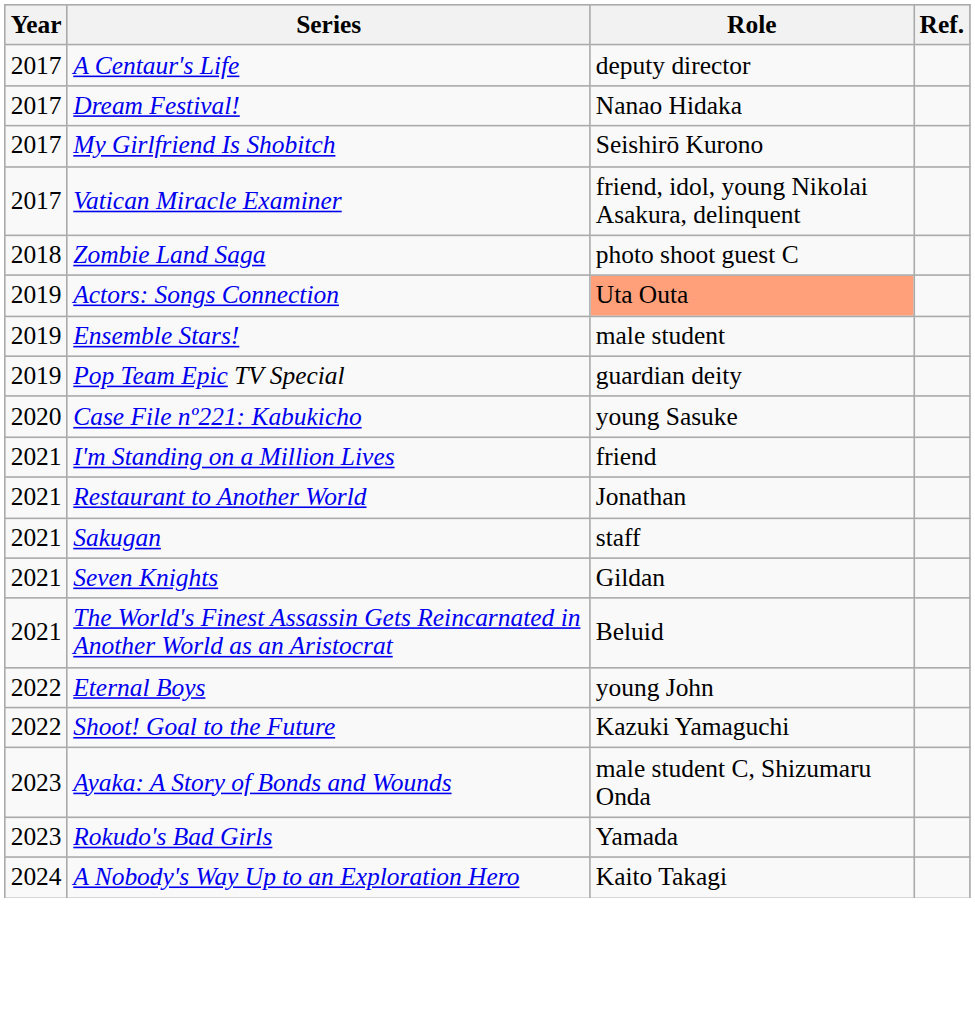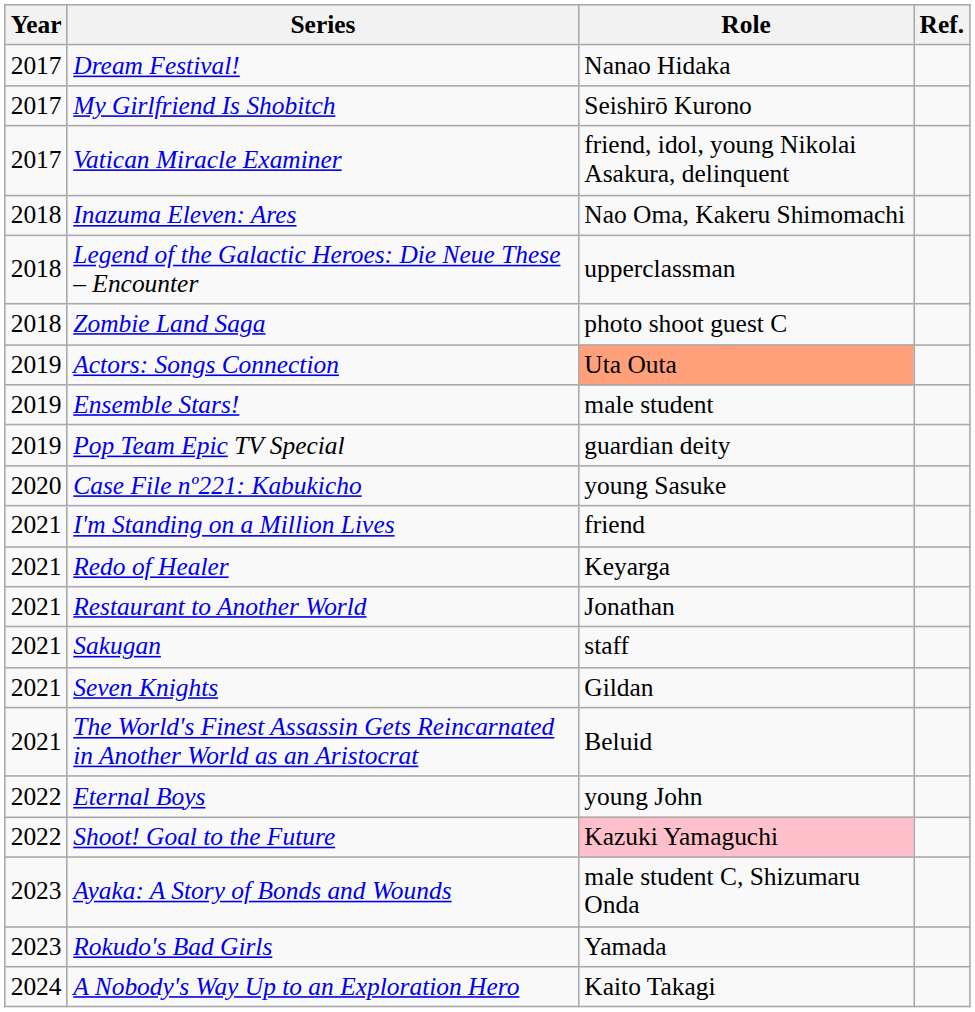 <table class="wikitable sortable plainrowheaders">
 <tr>
 <th scope="col">Year</th>
 <th scope="col">Series</th>
 <th scope="col">Role</th>
 <th scope="col" class="unsortable">Ref.</th>
-</tr>
-<tr>
-<td>2017</td>
-<td><em><a href='#'>A Centaur's Life</a></em></td>
-<td>deputy director</td>
-<td></td>
 </tr>
 <tr>
 <td>2017</td>
 <td><em><a href='#'>Dream Festival!</a></em></td>
 <td>Nanao Hidaka</td>
 <td></td>
 </tr>
 <tr>
 <td>2017</td>
 <td><em><a href='#'>My Girlfriend Is Shobitch</a></em></td>
 <td>Seishirō Kurono</td>
 <td></td>
 </tr>
 <tr>
 <td>2017</td>
 <td><em><a href='#'>Vatican Miracle Examiner</a></em></td>
 <td>friend, idol, young Nikolai Asakura, delinquent</td>
+<td></td>
+</tr>
+<tr>
+<td>2018</td>
+<td><em><a href='#'>Inazuma Eleven: Ares</a></em></td>
+<td>Nao Oma, Kakeru Shimomachi</td>
+<td></td>
+</tr>
+<tr>
+<td>2018</td>
+<td><em><a href='#'>Legend of the Galactic Heroes: Die Neue These</a> – Encounter</em></td>
+<td>upperclassman</td>
 <td></td>
 </tr>
 <tr>
 <td>2018</td>
 <td><em><a href='#'>Zombie Land Saga</a></em></td>
 <td>photo shoot guest C</td>
 <td></td>
 </tr>
 <tr>
 <td>2019</td>
 <td><em><a href='#'>Actors: Songs Connection</a></em></td>
 <td style="background: lightsalmon;">Uta Outa</td>
 <td></td>
 </tr>
 <tr>
 <td>2019</td>
 <td><em><a href='#'>Ensemble Stars!</a></em></td>
 <td>male student</td>
 <td></td>
 </tr>
 <tr>
 <td>2019</td>
 <td><em><a href='#'>Pop Team Epic</a> TV Special</em></td>
 <td>guardian deity</td>
 <td></td>
 </tr>
 <tr>
 <td>2020</td>
 <td><em><a href='#'>Case File nº221: Kabukicho</a></em></td>
 <td>young Sasuke</td>
 <td></td>
 </tr>
 <tr>
 <td>2021</td>
 <td><em><a href='#'>I'm Standing on a Million Lives</a></em></td>
 <td>friend</td>
 <td></td>
 </tr>
 <tr>
 <td>2021</td>
+<td><em><a href='#'>Redo of Healer</a></em></td>
+<td>Keyarga</td>
+<td></td>
+</tr>
+<tr>
+<td>2021</td>
 <td><em><a href='#'>Restaurant to Another World</a></em></td>
 <td>Jonathan</td>
 <td></td>
 </tr>
 <tr>
 <td>2021</td>
 <td><em><a href='#'>Sakugan</a></em></td>
 <td>staff</td>
 <td></td>
 </tr>
 <tr>
 <td>2021</td>
 <td><em><a href='#'>Seven Knights</a></em></td>
 <td>Gildan</td>
 <td></td>
 </tr>
 <tr>
 <td>2021</td>
 <td><em><a href='#'>The World's Finest Assassin Gets Reincarnated in Another World as an Aristocrat</a></em></td>
 <td>Beluid</td>
 <td></td>
 </tr>
 <tr>
 <td>2022</td>
 <td><em><a href='#'>Eternal Boys</a></em></td>
 <td>young John</td>
 <td></td>
 </tr>
 <tr>
 <td>2022</td>
 <td><em><a href='#'>Shoot! Goal to the Future</a></em></td>
-<td>Kazuki Yamaguchi</td>
+<td style="background: pink;">Kazuki Yamaguchi</td>
 <td></td>
 </tr>
 <tr>
 <td>2023</td>
 <td><em><a href='#'>Ayaka: A Story of Bonds and Wounds</a></em></td>
 <td>male student C, Shizumaru Onda</td>
 <td></td>
 </tr>
 <tr>
 <td>2023</td>
 <td><em><a href='#'>Rokudo's Bad Girls</a></em></td>
 <td>Yamada</td>
 <td></td>
 </tr>
 <tr>
 <td>2024</td>
 <td><em><a href='#'>A Nobody's Way Up to an Exploration Hero</a></em></td>
 <td>Kaito Takagi</td>
 <td></td>
 </tr>
 </table>
